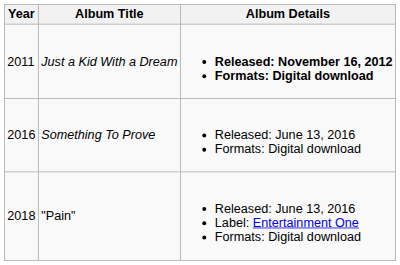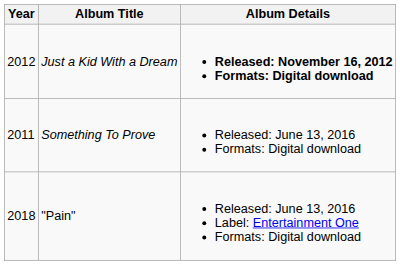 <table class="wikitable">
 <tr>
 <th>Year</th>
 <th>Album Title</th>
 <th>Album Details</th>
 </tr>
 <tr>
-<td>2011</td>
+<td>2012</td>
 <td><em>Just a Kid With a Dream</em></td>
 <td><strong><br><ul><li>Released: November 16, 2012</li><li>Formats: Digital download</li></ul></strong></td>
 </tr>
 <tr>
-<td>2016</td>
+<td>2011</td>
 <td><em>Something To Prove</em></td>
 <td><br><ul><li>Released: June 13, 2016</li><li>Formats: Digital download</li></ul></td>
 </tr>
 <tr>
 <td>2018</td>
 <td>"Pain"</td>
 <td><br><ul><li>Released: June 13, 2016</li><li>Label: <a href='#'>Entertainment One</a></li><li>Formats: Digital download</li></ul></td>
 </tr>
 </table>
